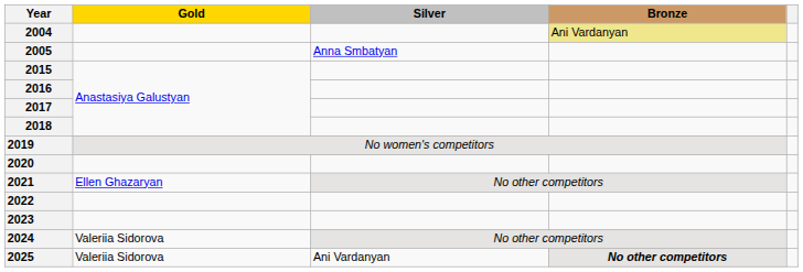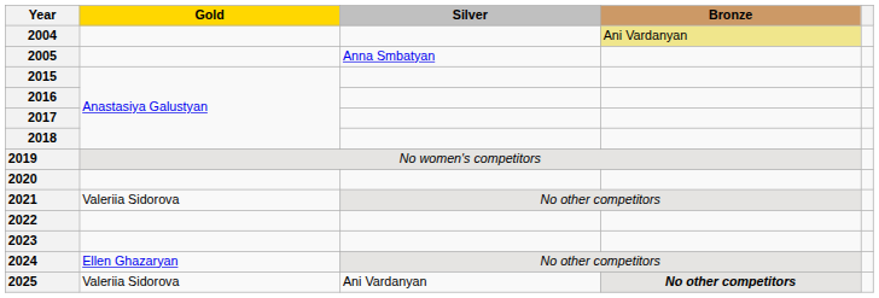 <table class="wikitable unsortable" style="text-align:left; width:85%">
 <tr>
 <th scope="col" style="text-align:center">Year</th>
 <th scope="col" style="text-align:center; width:30%; background:gold">Gold</th>
 <th scope="col" style="text-align:center; width:30%; background:silver">Silver</th>
 <th scope="col" style="text-align:center; width:30%; background:#c96">Bronze</th>
 <th scope="col" style="text-align:center"></th>
 </tr>
 <tr>
 <th>2004</th>
 <td></td>
 <td></td>
 <td style="background: khaki;">Ani Vardanyan</td>
 <td></td>
 </tr>
 <tr>
 <th>2005</th>
 <td></td>
 <td><a href='#'>Anna Smbatyan</a></td>
 <td></td>
 <td></td>
 </tr>
 <tr>
 <th>2015</th>
 <td rowspan="4"><a href='#'>Anastasiya Galustyan</a></td>
 <td></td>
 <td></td>
 <td></td>
 </tr>
 <tr>
 <th>2016</th>
 <td></td>
 <td></td>
 <td></td>
 </tr>
 <tr>
 <th>2017</th>
 <td></td>
 <td></td>
 <td></td>
 </tr>
 <tr>
 <th>2018</th>
 <td></td>
 <td></td>
 <td></td>
 </tr>
 <tr>
 <th scope="row" style="text-align:left">2019</th>
 <td colspan="3" align="center" bgcolor="e5e4e2"><em>No women's competitors</em></td>
 <td></td>
 </tr>
 <tr>
 <th style="text-align: left;">2020</th>
 <td></td>
 <td align="center"></td>
 <td align="center"></td>
 <td></td>
 </tr>
 <tr>
 <th scope="row" style="text-align:left">2021</th>
-<td><a href='#'>Ellen Ghazaryan</a></td>
+<td>Valeriia Sidorova</td>
 <td colspan="2" align="center" bgcolor="e5e4e2"><em>No other competitors</em></td>
 <td></td>
 </tr>
 <tr>
 <th style="text-align: left;">2022</th>
 <td></td>
 <td align="center"></td>
 <td align="center"></td>
 <td></td>
 </tr>
 <tr>
 <th style="text-align: left;">2023</th>
 <td></td>
 <td align="center"></td>
 <td align="center"></td>
 <td></td>
 </tr>
 <tr>
 <th scope="row" style="text-align:left">2024</th>
-<td>Valeriia Sidorova</td>
+<td><a href='#'>Ellen Ghazaryan</a></td>
 <td colspan="2" align="center" bgcolor="e5e4e2"><em>No other competitors</em></td>
 <td></td>
 </tr>
 <tr>
 <th scope="row" style="text-align:left">2025</th>
 <td>Valeriia Sidorova</td>
 <td>Ani Vardanyan</td>
 <td align="center" bgcolor="e5e4e2"><strong><em>No other competitors</em></strong></td>
 <td></td>
 </tr>
 </table>
